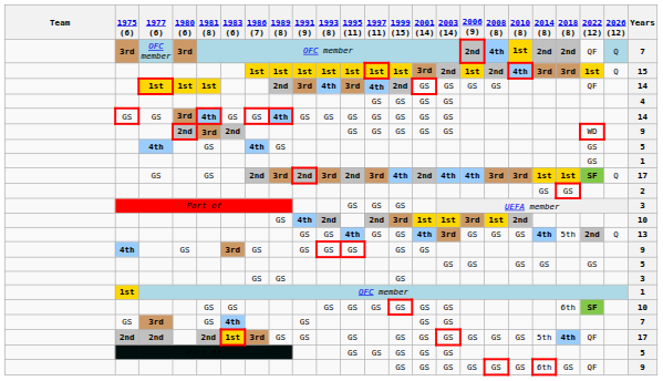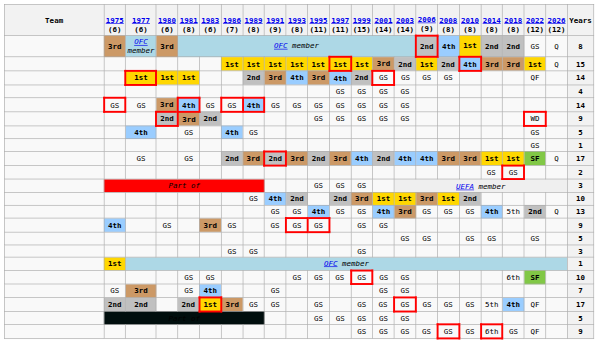 <table class="wikitable" style="text-align:center; font-size:90%">
 <tr>
 <th width=150>Team</th>
 <th><br><a href='#'>1975</a><br>(6)</th>
 <th><br><a href='#'>1977</a><br>(6)</th>
 <th><br><a href='#'>1980</a><br>(6)</th>
 <th><br><a href='#'>1981</a><br>(8)</th>
 <th><br><a href='#'>1983</a><br>(6)</th>
 <th><br><a href='#'>1986</a><br>(7)</th>
 <th><br><a href='#'>1989</a><br>(8)</th>
 <th><br><a href='#'>1991</a><br>(9)</th>
 <th><br><a href='#'>1993</a><br>(8)</th>
 <th><br><a href='#'>1995</a><br>(11)</th>
 <th><br><a href='#'>1997</a><br>(11)</th>
 <th><br><a href='#'>1999</a><br>(15)</th>
 <th><br><a href='#'>2001</a><br>(14)</th>
 <th><br><a href='#'>2003</a><br>(14)</th>
 <th><br><a href='#'>2006</a><br>(9)</th>
 <th><br><a href='#'>2008</a><br>(8)</th>
 <th><br><a href='#'>2010</a><br>(8)</th>
 <th><br><a href='#'>2014</a><br>(8)</th>
 <th><br><a href='#'>2018</a><br>(8)</th>
 <th><br><a href='#'>2022</a><br>(12)</th>
 <th><br><a href='#'>2026</a><br>(12)</th>
 <th>Years</th>
 </tr>
 <tr>
 <td align=left></td>
 <td bgcolor=#cc9966><strong>3rd</strong></td>
 <td bgcolor="lightblue"><em><a href='#'>OFC</a> <br> member</em></td>
 <td bgcolor=#cc9966><strong>3rd</strong></td>
 <td colspan=11 bgcolor="lightblue"><em><a href='#'>OFC</a> member</em></td>
 <td style="border: 3px solid red" bgcolor=Silver><strong>2nd</strong></td>
 <td bgcolor=#9acdff><strong>4th</strong></td>
 <td bgcolor=Gold><strong>1st</strong></td>
 <td bgcolor=Silver><strong>2nd</strong></td>
 <td bgcolor=Silver><strong>2nd</strong></td>
-<td>QF</td>
-<td style="background: lightblue;">Q</td>
-<th>7</th>
+<td>GS</td>
+<td>Q</td>
+<th>8</th>
 </tr>
 <tr>
 <td align=left></td>
 <td></td>
 <td></td>
 <td></td>
 <td></td>
 <td></td>
 <td bgcolor=Gold><strong>1st</strong></td>
 <td bgcolor=Gold><strong>1st</strong></td>
 <td bgcolor=Gold><strong>1st</strong></td>
 <td bgcolor=Gold><strong>1st</strong></td>
 <td bgcolor=Gold><strong>1st</strong></td>
 <td style="border: 3px solid red" bgcolor=Gold><strong>1st</strong></td>
 <td bgcolor=Gold><strong>1st</strong></td>
 <td bgcolor=#cc9966><strong>3rd</strong></td>
 <td bgcolor=Silver><strong>2nd</strong></td>
 <td bgcolor=Gold><strong>1st</strong></td>
 <td bgcolor=Silver><strong>2nd</strong></td>
 <td style="border: 3px solid red" bgcolor=#9acdff><strong>4th</strong></td>
 <td bgcolor=#cc9966><strong>3rd</strong></td>
 <td bgcolor=#cc9966><strong>3rd</strong></td>
 <td bgcolor=Gold><strong>1st</strong></td>
 <td>Q</td>
 <th>15</th>
 </tr>
 <tr>
 <td align=left></td>
 <td></td>
 <td style="border: 3px solid red" bgcolor=Gold><strong>1st</strong></td>
 <td bgcolor=Gold><strong>1st</strong></td>
 <td bgcolor=Gold><strong>1st</strong></td>
 <td></td>
 <td></td>
 <td bgcolor=Silver><strong>2nd</strong></td>
 <td bgcolor=#cc9966><strong>3rd</strong></td>
 <td bgcolor=#9acdff><strong>4th</strong></td>
 <td bgcolor=#cc9966><strong>3rd</strong></td>
 <td bgcolor=#9acdff><strong>4th</strong></td>
 <td bgcolor=Silver><strong>2nd</strong></td>
 <td style="border: 3px solid red">GS</td>
 <td>GS</td>
 <td>GS</td>
 <td>GS</td>
 <td></td>
 <td></td>
 <td></td>
 <td>QF</td>
 <td></td>
 <th>14</th>
 </tr>
 <tr>
 <td align=left></td>
 <td></td>
 <td></td>
 <td></td>
 <td></td>
 <td></td>
 <td></td>
 <td></td>
 <td></td>
 <td></td>
 <td></td>
 <td>GS</td>
 <td>GS</td>
 <td>GS</td>
 <td>GS</td>
 <td></td>
 <td></td>
 <td></td>
 <td></td>
 <td></td>
 <td></td>
 <td></td>
 <th>4</th>
 </tr>
 <tr>
 <td align=left></td>
 <td style="border: 3px solid red">GS</td>
 <td>GS</td>
 <td bgcolor=#cc9966><strong>3rd</strong></td>
 <td style="border: 3px solid red" bgcolor=#9acdff><strong>4th</strong></td>
 <td>GS</td>
 <td style="border: 3px solid red">GS</td>
 <td style="border: 3px solid red" bgcolor=#9acdff><strong>4th</strong></td>
 <td>GS</td>
 <td>GS</td>
 <td>GS</td>
 <td>GS</td>
 <td>GS</td>
 <td>GS</td>
 <td>GS</td>
 <td></td>
 <td></td>
 <td></td>
 <td></td>
 <td></td>
 <td></td>
 <td></td>
 <th>14</th>
 </tr>
 <tr>
 <td align=left></td>
 <td></td>
 <td></td>
 <td style="border: 3px solid red" bgcolor=Silver><strong>2nd</strong></td>
 <td bgcolor=#cc9966><strong>3rd</strong></td>
 <td bgcolor=Silver><strong>2nd</strong></td>
 <td></td>
 <td></td>
 <td></td>
 <td></td>
 <td>GS</td>
 <td>GS</td>
 <td>GS</td>
 <td>GS</td>
 <td>GS</td>
 <td></td>
 <td></td>
 <td></td>
 <td></td>
 <td></td>
 <td style="border: 3px solid red">WD</td>
 <td></td>
 <th>9</th>
 </tr>
 <tr>
 <td align=left></td>
 <td></td>
 <td bgcolor=#9acdff><strong>4th</strong></td>
 <td></td>
 <td>GS</td>
 <td></td>
 <td bgcolor=#9acdff><strong>4th</strong></td>
 <td>GS</td>
 <td></td>
 <td></td>
 <td></td>
 <td></td>
 <td></td>
 <td></td>
 <td></td>
 <td></td>
 <td></td>
 <td></td>
 <td></td>
 <td></td>
 <td>GS</td>
 <td></td>
 <th>5</th>
 </tr>
 <tr>
 <td align=left></td>
 <td></td>
 <td></td>
 <td></td>
 <td></td>
 <td></td>
 <td></td>
 <td></td>
 <td></td>
 <td></td>
 <td></td>
 <td></td>
 <td></td>
 <td></td>
 <td></td>
 <td></td>
 <td></td>
 <td></td>
 <td></td>
 <td></td>
 <td>GS</td>
 <td></td>
 <th>1</th>
 </tr>
 <tr>
 <td align=left></td>
 <td></td>
 <td>GS</td>
 <td></td>
 <td>GS</td>
 <td></td>
 <td bgcolor=Silver><strong>2nd</strong></td>
 <td bgcolor=#cc9966><strong>3rd</strong></td>
 <td style="border: 3px solid red" bgcolor=Silver><strong>2nd</strong></td>
 <td bgcolor=#cc9966><strong>3rd</strong></td>
 <td bgcolor=Silver><strong>2nd</strong></td>
 <td bgcolor=#cc9966><strong>3rd</strong></td>
 <td bgcolor=#9acdff><strong>4th</strong></td>
 <td bgcolor=Silver><strong>2nd</strong></td>
 <td bgcolor=#9acdff><strong>4th</strong></td>
 <td bgcolor=#9acdff><strong>4th</strong></td>
 <td bgcolor=#cc9966><strong>3rd</strong></td>
 <td bgcolor=#cc9966><strong>3rd</strong></td>
 <td bgcolor=Gold><strong>1st</strong></td>
 <td bgcolor=Gold><strong>1st</strong></td>
 <td bgcolor=#81c846><strong>SF</strong></td>
 <td>Q</td>
 <th>17</th>
 </tr>
 <tr>
 <td align=left></td>
 <td></td>
 <td></td>
 <td></td>
 <td></td>
 <td></td>
 <td></td>
 <td></td>
 <td></td>
 <td></td>
 <td></td>
 <td></td>
 <td></td>
 <td></td>
 <td></td>
 <td></td>
 <td></td>
 <td></td>
 <td>GS</td>
 <td style="border: 3px solid red">GS</td>
 <td></td>
 <td></td>
 <th>2</th>
 </tr>
 <tr>
 <td align=left></td>
 <td colspan=7 bgcolor="red"><em>Part of </em></td>
 <td></td>
 <td></td>
 <td>GS</td>
 <td>GS</td>
 <td>GS</td>
 <td></td>
 <td colspan="8" bgcolor="#efefef"><em><a href='#'>UEFA</a> member</em></td>
 <th>3</th>
 </tr>
 <tr>
 <td align=left></td>
 <td></td>
 <td></td>
 <td></td>
 <td></td>
 <td></td>
 <td></td>
 <td>GS</td>
 <td bgcolor=#9acdff><strong>4th</strong></td>
 <td bgcolor=Silver><strong>2nd</strong></td>
 <td></td>
 <td bgcolor=Silver><strong>2nd</strong></td>
 <td bgcolor=#cc9966><strong>3rd</strong></td>
 <td bgcolor=Gold><strong>1st</strong></td>
 <td bgcolor=Gold><strong>1st</strong></td>
 <td bgcolor=#cc9966><strong>3rd</strong></td>
 <td bgcolor=Gold><strong>1st</strong></td>
 <td bgcolor=Silver><strong>2nd</strong></td>
 <td></td>
 <td></td>
 <td></td>
 <td></td>
 <th>10</th>
 </tr>
 <tr>
 <td align=left></td>
 <td></td>
 <td></td>
 <td></td>
 <td></td>
 <td></td>
 <td></td>
 <td></td>
 <td>GS</td>
 <td>GS</td>
 <td bgcolor=#9acdff><strong>4th</strong></td>
 <td>GS</td>
 <td>GS</td>
 <td bgcolor=#9acdff><strong>4th</strong></td>
 <td bgcolor=#cc9966><strong>3rd</strong></td>
 <td>GS</td>
 <td>GS</td>
 <td>GS</td>
 <td bgcolor=#9acdff><strong>4th</strong></td>
 <td>5th</td>
 <td bgcolor=Silver><strong>2nd</strong></td>
 <td>Q</td>
 <th>13</th>
 </tr>
 <tr>
 <td align=left></td>
 <td bgcolor=#9acdff><strong>4th</strong></td>
 <td></td>
 <td>GS</td>
 <td></td>
 <td bgcolor=#cc9966><strong>3rd</strong></td>
 <td>GS</td>
 <td></td>
 <td>GS</td>
 <td style="border: 3px solid red">GS</td>
 <td style="border: 3px solid red">GS</td>
 <td></td>
 <td>GS</td>
 <td>GS</td>
 <td></td>
 <td></td>
 <td></td>
 <td></td>
 <td></td>
 <td></td>
 <td></td>
 <td></td>
 <th>9</th>
 </tr>
 <tr>
 <td align=left></td>
 <td></td>
 <td></td>
 <td></td>
 <td></td>
 <td></td>
 <td></td>
 <td></td>
 <td></td>
 <td></td>
 <td></td>
 <td></td>
 <td></td>
 <td></td>
 <td>GS</td>
 <td>GS</td>
 <td></td>
 <td>GS</td>
 <td>GS</td>
 <td></td>
 <td>GS</td>
 <td></td>
 <th>5</th>
 </tr>
 <tr>
 <td align=left></td>
 <td></td>
 <td></td>
 <td></td>
 <td></td>
 <td></td>
 <td>GS</td>
 <td>GS</td>
 <td></td>
 <td></td>
 <td></td>
 <td></td>
 <td>GS</td>
 <td></td>
 <td></td>
 <td></td>
 <td></td>
 <td></td>
 <td></td>
 <td></td>
 <td></td>
 <td></td>
 <th>3</th>
 </tr>
 <tr>
 <td align=left></td>
 <td bgcolor=Gold><strong>1st</strong></td>
 <td colspan="20" bgcolor="lightblue"><em><a href='#'>OFC</a> member</em></td>
 <th>1</th>
 </tr>
 <tr>
 <td align=left></td>
 <td></td>
 <td></td>
 <td></td>
 <td>GS</td>
 <td>GS</td>
 <td></td>
 <td></td>
 <td></td>
 <td>GS</td>
 <td>GS</td>
 <td>GS</td>
 <td style="border: 3px solid red">GS</td>
 <td>GS</td>
 <td>GS</td>
 <td></td>
 <td></td>
 <td></td>
 <td></td>
 <td>6th</td>
 <td bgcolor=#81c846><strong>SF</strong></td>
 <td></td>
 <th>10</th>
 </tr>
 <tr>
 <td align=left></td>
 <td>GS</td>
 <td bgcolor=#cc9966><strong>3rd</strong></td>
 <td></td>
 <td>GS</td>
 <td bgcolor=#9acdff><strong>4th</strong></td>
 <td></td>
 <td></td>
 <td>GS</td>
 <td></td>
 <td></td>
 <td></td>
 <td></td>
 <td>GS</td>
 <td>GS</td>
 <td></td>
 <td></td>
 <td></td>
 <td></td>
 <td></td>
 <td></td>
 <td></td>
 <th>7</th>
 </tr>
 <tr>
 <td align=left></td>
 <td bgcolor=Silver><strong>2nd</strong></td>
 <td bgcolor=Silver><strong>2nd</strong></td>
 <td></td>
 <td bgcolor=Silver><strong>2nd</strong></td>
 <td style="border: 3px solid red" bgcolor=Gold><strong>1st</strong></td>
 <td bgcolor=#cc9966><strong>3rd</strong></td>
 <td>GS</td>
 <td>GS</td>
 <td></td>
 <td>GS</td>
 <td></td>
 <td>GS</td>
 <td>GS</td>
 <td style="border: 3px solid red">GS</td>
 <td>GS</td>
 <td>GS</td>
 <td>GS</td>
 <td>5th</td>
 <td bgcolor=#9acdff><strong>4th</strong></td>
 <td>QF</td>
 <td></td>
 <th>17</th>
 </tr>
 <tr>
 <td align=left></td>
 <td colspan=7 bgcolor="#red"><em>Part of </em></td>
 <td></td>
 <td></td>
 <td>GS</td>
 <td>GS</td>
 <td>GS</td>
 <td>GS</td>
 <td>GS</td>
 <td></td>
 <td></td>
 <td></td>
 <td></td>
 <td></td>
 <td></td>
 <td></td>
 <th>5</th>
 </tr>
 <tr>
 <td align=left></td>
 <td></td>
 <td></td>
 <td></td>
 <td></td>
 <td></td>
 <td></td>
 <td></td>
 <td></td>
 <td></td>
 <td></td>
 <td></td>
 <td>GS</td>
 <td>GS</td>
 <td>GS</td>
 <td>GS</td>
 <td style="border: 3px solid red">GS</td>
 <td>GS</td>
 <td style="border: 3px solid red">6th</td>
 <td>GS</td>
 <td>QF</td>
 <td></td>
 <th>9</th>
 </tr>
 </table>
